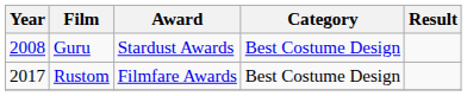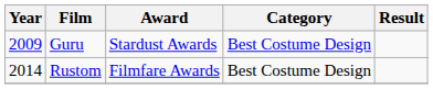 <table class="wikitable sortable">
 <tr>
 <th>Year</th>
 <th>Film</th>
 <th>Award</th>
 <th>Category</th>
 <th>Result</th>
 </tr>
 <tr>
-<td><a href='#'>2008</a></td>
+<td><a href='#'>2009</a></td>
 <td><a href='#'>Guru</a></td>
 <td><a href='#'>Stardust Awards</a></td>
 <td><a href='#'>Best Costume Design</a></td>
 <td></td>
 </tr>
 <tr>
-<td>2017</td>
+<td>2014</td>
 <td><a href='#'>Rustom</a></td>
 <td><a href='#'>Filmfare Awards</a></td>
 <td>Best Costume Design</td>
 <td></td>
 </tr>
 <tr>
 </tr>
 </table>
